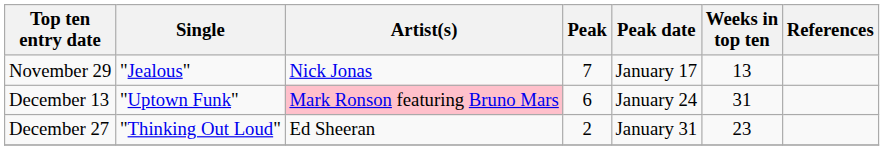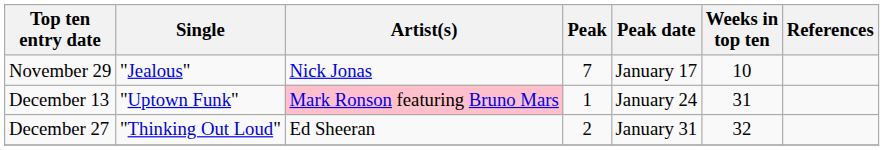 <table class="wikitable sortable">
 <tr>
 <th>Top ten<br>entry date</th>
 <th>Single</th>
 <th>Artist(s)</th>
 <th>Peak</th>
 <th>Peak date</th>
 <th>Weeks in<br>top ten</th>
 <th>References</th>
 </tr>
 <tr>
 <td>November 29</td>
 <td>"<a href='#'>Jealous</a>"</td>
 <td><a href='#'>Nick Jonas</a></td>
 <td align="center">7</td>
 <td>January 17</td>
-<td align="center">13</td>
+<td align="center">10</td>
 <td align=center></td>
 </tr>
 <tr>
 <td>December 13</td>
 <td>"<a href='#'>Uptown Funk</a>"</td>
 <td style="background: pink;"><a href='#'>Mark Ronson</a> featuring <a href='#'>Bruno Mars</a></td>
-<td align="center">6</td>
+<td align="center">1</td>
 <td>January 24</td>
 <td align="center">31</td>
 <td align="center"></td>
 </tr>
 <tr>
 <td>December 27</td>
 <td>"<a href='#'>Thinking Out Loud</a>"</td>
 <td>Ed Sheeran</td>
 <td align="center">2</td>
 <td>January 31</td>
-<td align="center">23</td>
+<td align="center">32</td>
 <td align="center"></td>
 </tr>
 <tr>
 </tr>
 </table>
